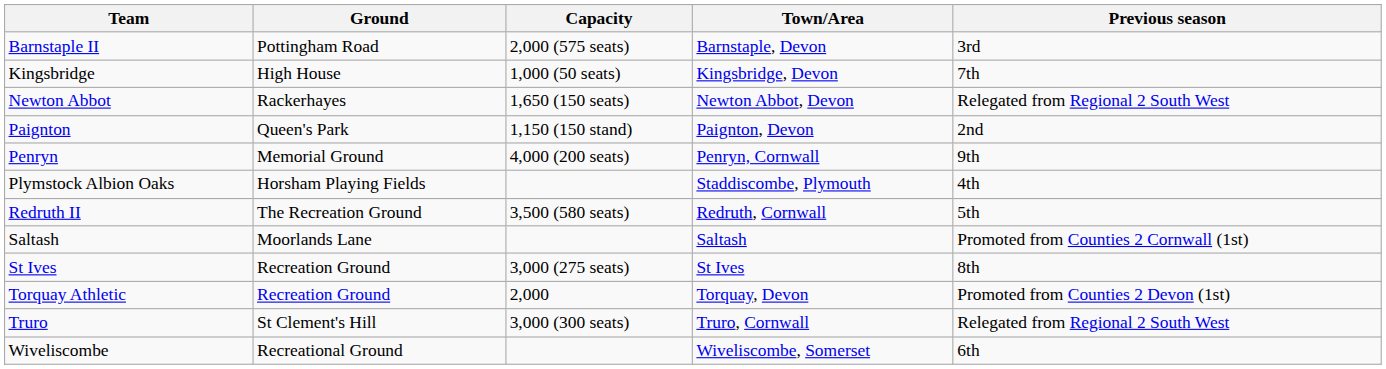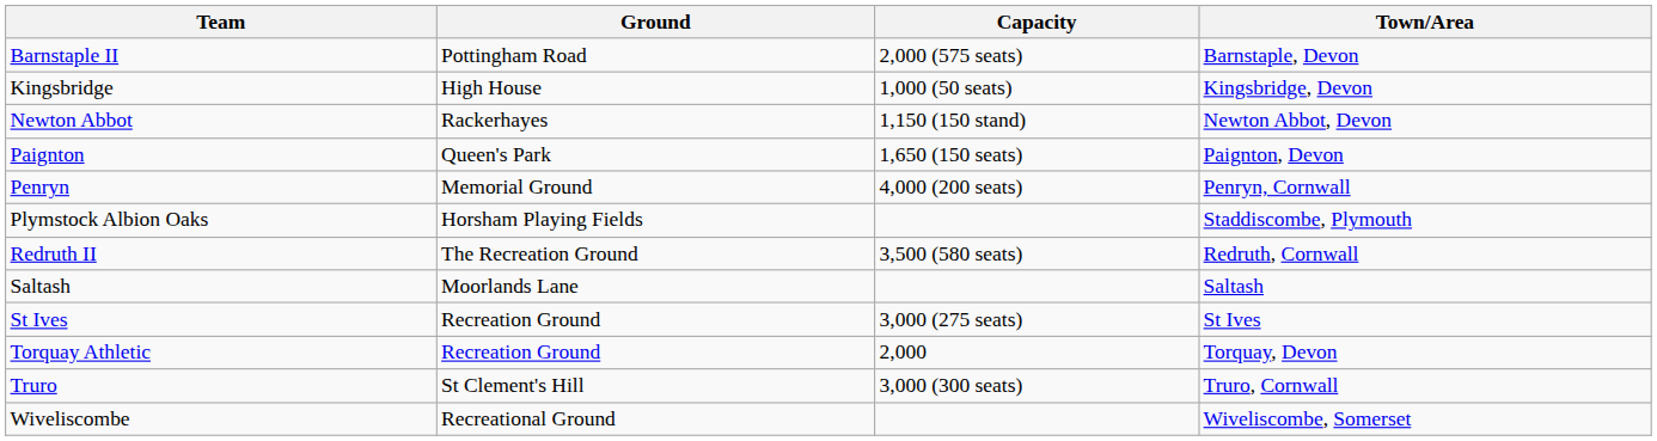 <table class="wikitable sortable" width=100%>
 <tr>
 <th>Team</th>
 <th>Ground</th>
 <th>Capacity</th>
 <th>Town/Area</th>
-<th>Previous season</th>
 </tr>
 <tr>
 <td><a href='#'>Barnstaple II</a></td>
 <td>Pottingham Road</td>
 <td>2,000 (575 seats)</td>
 <td><a href='#'>Barnstaple</a>, <a href='#'>Devon</a></td>
-<td>3rd</td>
 </tr>
 <tr>
 <td>Kingsbridge</td>
 <td>High House</td>
 <td>1,000 (50 seats)</td>
 <td><a href='#'>Kingsbridge</a>, <a href='#'>Devon</a></td>
-<td>7th</td>
 </tr>
 <tr>
 <td><a href='#'>Newton Abbot</a></td>
 <td>Rackerhayes</td>
-<td>1,650 (150 seats)</td>
+<td>1,150 (150 stand)</td>
 <td><a href='#'>Newton Abbot</a>, <a href='#'>Devon</a></td>
-<td>Relegated from <a href='#'>Regional 2 South West</a></td>
 </tr>
 <tr>
 <td><a href='#'>Paignton</a></td>
 <td>Queen's Park</td>
-<td>1,150 (150 stand)</td>
+<td>1,650 (150 seats)</td>
 <td><a href='#'>Paignton</a>, <a href='#'>Devon</a></td>
-<td>2nd</td>
 </tr>
 <tr>
 <td><a href='#'>Penryn</a></td>
 <td>Memorial Ground</td>
 <td>4,000 (200 seats)</td>
 <td><a href='#'>Penryn, Cornwall</a></td>
-<td>9th</td>
 </tr>
 <tr>
 <td>Plymstock Albion Oaks</td>
 <td>Horsham Playing Fields</td>
 <td></td>
 <td><a href='#'>Staddiscombe</a>, <a href='#'>Plymouth</a></td>
-<td>4th</td>
 </tr>
 <tr>
 <td><a href='#'>Redruth II</a></td>
 <td>The Recreation Ground</td>
 <td>3,500 (580 seats)</td>
 <td><a href='#'>Redruth</a>, <a href='#'>Cornwall</a></td>
-<td>5th</td>
 </tr>
 <tr>
 <td>Saltash</td>
 <td>Moorlands Lane</td>
 <td></td>
 <td><a href='#'>Saltash</a></td>
-<td>Promoted from <a href='#'>Counties 2 Cornwall</a> (1st)</td>
 </tr>
 <tr>
 <td><a href='#'>St Ives</a></td>
 <td>Recreation Ground</td>
 <td>3,000 (275 seats)</td>
 <td><a href='#'>St Ives</a></td>
-<td>8th</td>
 </tr>
 <tr>
 <td><a href='#'>Torquay Athletic</a></td>
 <td><a href='#'>Recreation Ground</a></td>
 <td>2,000</td>
 <td><a href='#'>Torquay</a>, <a href='#'>Devon</a></td>
-<td>Promoted from <a href='#'>Counties 2 Devon</a> (1st)</td>
 </tr>
 <tr>
 <td><a href='#'>Truro</a></td>
 <td>St Clement's Hill</td>
 <td>3,000 (300 seats)</td>
 <td><a href='#'>Truro</a>, <a href='#'>Cornwall</a></td>
-<td>Relegated from <a href='#'>Regional 2 South West</a></td>
 </tr>
 <tr>
 <td>Wiveliscombe</td>
 <td>Recreational Ground</td>
 <td></td>
 <td><a href='#'>Wiveliscombe</a>, <a href='#'>Somerset</a></td>
-<td>6th</td>
 </tr>
 </table>
